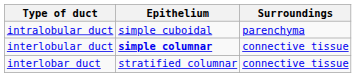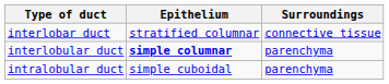 <table class="wikitable">
 <tr>
 <th>Type of duct</th>
 <th>Epithelium</th>
 <th>Surroundings</th>
 </tr>
 <tr>
+<td><a href='#'>interlobar duct</a></td>
+<td><a href='#'>stratified columnar</a></td>
+<td><a href='#'>connective tissue</a></td>
+</tr>
+<tr>
+<td><a href='#'>interlobular duct</a></td>
+<td><strong><a href='#'>simple columnar</a></strong></td>
+<td><a href='#'>parenchyma</a></td>
+</tr>
+<tr>
 <td><a href='#'>intralobular duct</a></td>
 <td><a href='#'>simple cuboidal</a></td>
 <td><a href='#'>parenchyma</a></td>
 </tr>
-<tr>
-<td><a href='#'>interlobular duct</a></td>
-<td><strong><a href='#'>simple columnar</a></strong></td>
-<td><a href='#'>connective tissue</a></td>
-</tr>
-<tr>
-<td><a href='#'>interlobar duct</a></td>
-<td><a href='#'>stratified columnar</a></td>
-<td><a href='#'>connective tissue</a></td>
-</tr>
 </table>
